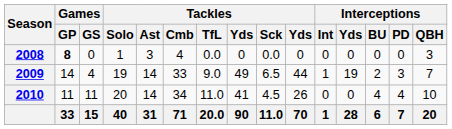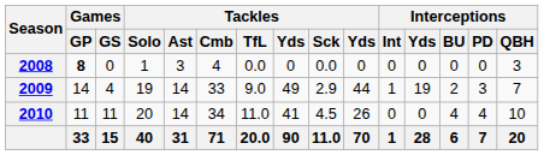 <table class=wikitable style="text-align:center;">
 <tr>
 <th rowspan="2">Season</th>
 <th colspan="2">Games</th>
 <th colspan="7">Tackles</th>
 <th colspan="5">Interceptions</th>
 </tr>
 <tr>
 <th>GP</th>
 <th>GS</th>
 <th>Solo</th>
 <th>Ast</th>
 <th>Cmb</th>
 <th>TfL</th>
 <th>Yds</th>
 <th>Sck</th>
 <th>Yds</th>
 <th>Int</th>
 <th>Yds</th>
 <th>BU</th>
 <th>PD</th>
 <th>QBH</th>
 </tr>
 <tr>
 <th><a href='#'>2008</a></th>
 <td><strong>8</strong></td>
 <td>0</td>
 <td>1</td>
 <td>3</td>
 <td>4</td>
 <td>0.0</td>
 <td>0</td>
 <td>0.0</td>
 <td>0</td>
 <td>0</td>
 <td>0</td>
 <td>0</td>
 <td>0</td>
 <td>3</td>
 </tr>
 <tr>
 <th><a href='#'>2009</a></th>
 <td>14</td>
 <td>4</td>
 <td>19</td>
 <td>14</td>
 <td>33</td>
 <td>9.0</td>
 <td>49</td>
-<td>6.5</td>
+<td>2.9</td>
 <td>44</td>
 <td>1</td>
 <td>19</td>
 <td>2</td>
 <td>3</td>
 <td>7</td>
 </tr>
 <tr>
 <th><a href='#'>2010</a></th>
 <td>11</td>
 <td>11</td>
 <td>20</td>
 <td>14</td>
 <td>34</td>
 <td>11.0</td>
 <td>41</td>
 <td>4.5</td>
 <td>26</td>
 <td>0</td>
 <td>0</td>
 <td>4</td>
 <td>4</td>
 <td>10</td>
 </tr>
 <tr>
 <th></th>
 <th>33</th>
 <th>15</th>
 <th>40</th>
 <th>31</th>
 <th>71</th>
 <th>20.0</th>
 <th>90</th>
 <th>11.0</th>
 <th>70</th>
 <th>1</th>
 <th>28</th>
 <th>6</th>
 <th>7</th>
 <th>20</th>
 </tr>
 </table>
